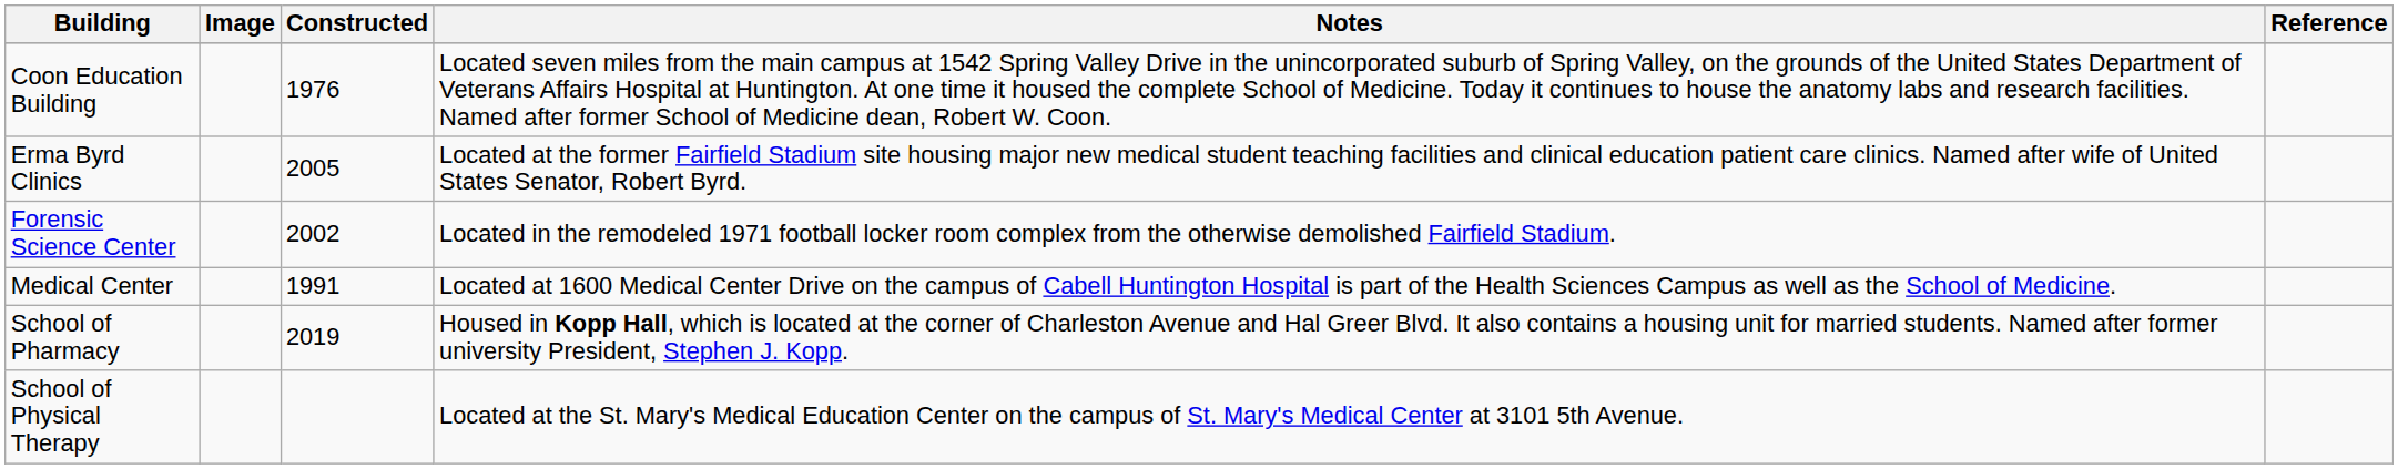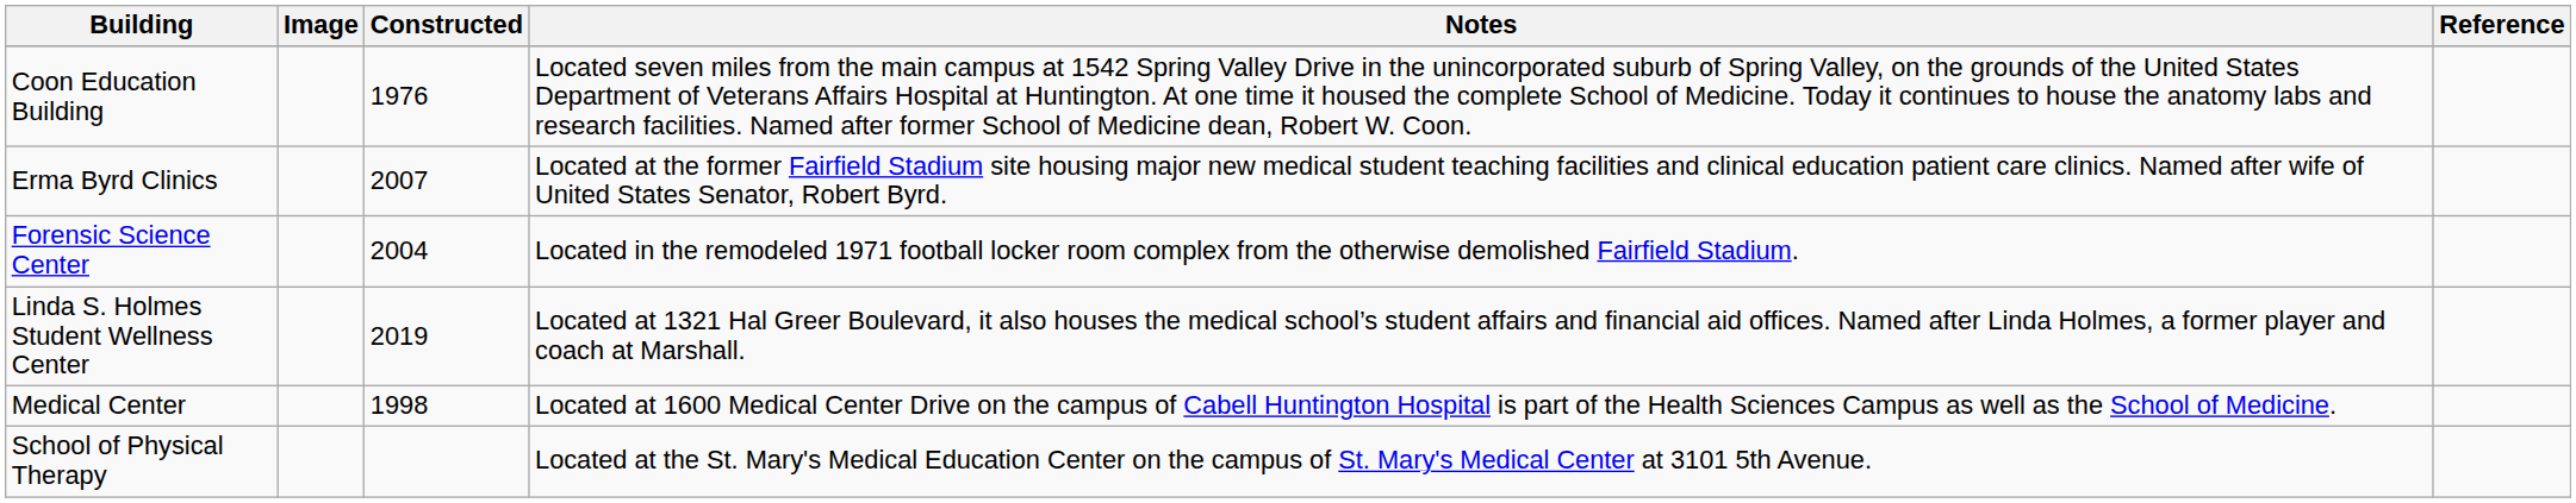 <table class="wikitable sortable" style="width:100%">
 <tr>
 <th style="width:*;">Building</th>
 <th style="width:*;" class="unsortable">Image</th>
 <th style="width:*;">Constructed</th>
 <th style="width:*;" class="unsortable">Notes</th>
 <th style="width:*;" class="unsortable">Reference</th>
 </tr>
 <tr valign="top">
 </tr>
 <tr>
 <td>Coon Education Building</td>
 <td></td>
 <td>1976</td>
 <td>Located seven miles from the main campus at 1542 Spring Valley Drive in the unincorporated suburb of Spring Valley, on the grounds of the United States Department of Veterans Affairs Hospital at Huntington. At one time it housed the complete School of Medicine. Today it continues to house the anatomy labs and research facilities. Named after former School of Medicine dean, Robert W. Coon.</td>
 <td></td>
 </tr>
 <tr>
 <td>Erma Byrd Clinics</td>
 <td></td>
-<td>2005</td>
+<td>2007</td>
 <td>Located at the former <a href='#'>Fairfield Stadium</a> site housing major new medical student teaching facilities and clinical education patient care clinics. Named after wife of United States Senator, Robert Byrd.</td>
 <td></td>
 </tr>
 <tr>
 <td><a href='#'>Forensic Science Center</a></td>
 <td></td>
-<td>2002</td>
+<td>2004</td>
 <td>Located in the remodeled 1971 football locker room complex from the otherwise demolished <a href='#'>Fairfield Stadium</a>.</td>
+<td></td>
+</tr>
+<tr>
+<td>Linda S. Holmes Student Wellness Center</td>
+<td></td>
+<td>2019</td>
+<td>Located at 1321 Hal Greer Boulevard, it also houses the medical school’s student affairs and financial aid offices. Named after Linda Holmes, a former player and coach at Marshall.</td>
 <td></td>
 </tr>
 <tr>
 <td>Medical Center</td>
 <td></td>
-<td>1991</td>
+<td>1998</td>
 <td>Located at 1600 Medical Center Drive on the campus of <a href='#'>Cabell Huntington Hospital</a> is part of the Health Sciences Campus as well as the <a href='#'>School of Medicine</a>.</td>
-<td></td>
-</tr>
-<tr>
-<td>School of Pharmacy</td>
-<td></td>
-<td>2019</td>
-<td>Housed in <strong>Kopp Hall</strong>, which is located at the corner of Charleston Avenue and Hal Greer Blvd. It also contains a housing unit for married students. Named after former university President, <a href='#'>Stephen J. Kopp</a>.</td>
 <td></td>
 </tr>
 <tr>
 <td>School of Physical Therapy</td>
 <td></td>
 <td></td>
 <td>Located at the St. Mary's Medical Education Center on the campus of <a href='#'>St. Mary's Medical Center</a> at 3101 5th Avenue.</td>
 <td></td>
 </tr>
 </table>
